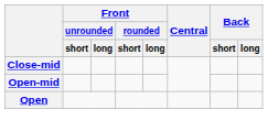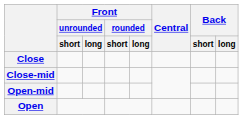 <table class="wikitable" style="text-align:center">
 <tr>
 <th rowspan="3"></th>
 <th colspan="4"><a href='#'>Front</a></th>
 <th rowspan="3"><a href='#'>Central</a></th>
 <th colspan="2" rowspan="2"><a href='#'>Back</a></th>
 </tr>
 <tr class="small">
 <th colspan="2"><a href='#'><small>unrounded</small></a></th>
 <th colspan="2"><a href='#'><small>rounded</small></a></th>
 </tr>
 <tr>
 <th><small>short</small></th>
 <th><small>long</small></th>
 <th><small>short</small></th>
 <th><small>long</small></th>
 <th><small>short</small></th>
 <th><small>long</small></th>
+</tr>
+<tr>
+<th><a href='#'>Close</a></th>
+<td></td>
+<td></td>
+<td></td>
+<td></td>
+<td></td>
+<td></td>
+<td></td>
 </tr>
 <tr>
 <th><a href='#'>Close-mid</a></th>
 <td></td>
 <td></td>
 <td></td>
 <td></td>
 <td rowspan="2"></td>
 <td></td>
 <td></td>
 </tr>
 <tr>
 <th><a href='#'>Open-mid</a></th>
 <td></td>
 <td></td>
 <td></td>
 <td></td>
 <td></td>
 <td></td>
 </tr>
 <tr>
 <th><a href='#'>Open</a></th>
 <td colspan="2"></td>
 <td colspan="2"></td>
 <td></td>
 <td></td>
 <td></td>
 </tr>
 </table>
